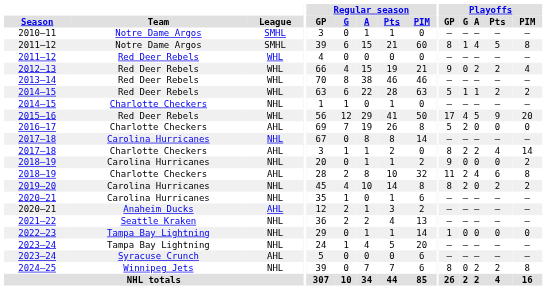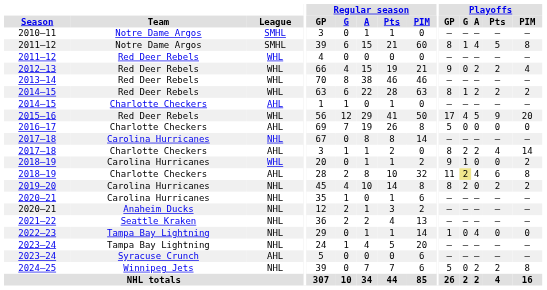 <table border="0" cellpadding="1" cellspacing="0" style="text-align:center; width:60em">
 <tr bgcolor="#e0e0e0">
 <th colspan="3" bgcolor="#ffffff"></th>
 <th rowspan="99" bgcolor="#ffffff"></th>
 <th colspan="5"><a href='#'>Regular season</a></th>
 <th rowspan="99" bgcolor="#ffffff"></th>
 <th colspan="5"><a href='#'>Playoffs</a></th>
 </tr>
 <tr bgcolor="#e0e0e0">
 <th><a href='#'>Season</a></th>
 <th>Team</th>
 <th>League</th>
 <th>GP</th>
 <th><a href='#'>G</a></th>
 <th><a href='#'>A</a></th>
 <th><a href='#'>Pts</a></th>
 <th><a href='#'>PIM</a></th>
 <th>GP</th>
 <th>G</th>
 <th>A</th>
 <th>Pts</th>
 <th>PIM</th>
 </tr>
 <tr>
 <td>2010–11</td>
 <td><a href='#'>Notre Dame Argos</a></td>
 <td><a href='#'>SMHL</a></td>
 <td>3</td>
 <td>0</td>
 <td>1</td>
 <td>1</td>
 <td>0</td>
 <td>—</td>
 <td>—</td>
 <td>—</td>
 <td>—</td>
 <td>—</td>
 </tr>
 <tr bgcolor="#f0f0f0">
 <td>2011–12</td>
 <td>Notre Dame Argos</td>
 <td>SMHL</td>
 <td>39</td>
 <td>6</td>
 <td>15</td>
 <td>21</td>
 <td>60</td>
 <td>8</td>
 <td>1</td>
 <td>4</td>
 <td>5</td>
 <td>8</td>
 </tr>
 <tr>
 <td><a href='#'>2011–12</a></td>
 <td><a href='#'>Red Deer Rebels</a></td>
 <td><a href='#'>WHL</a></td>
 <td>4</td>
 <td>0</td>
 <td>0</td>
 <td>0</td>
 <td>0</td>
 <td>—</td>
 <td>—</td>
 <td>—</td>
 <td>—</td>
 <td>—</td>
 </tr>
 <tr bgcolor="#f0f0f0">
 <td><a href='#'>2012–13</a></td>
 <td>Red Deer Rebels</td>
 <td>WHL</td>
 <td>66</td>
 <td>4</td>
 <td>15</td>
 <td>19</td>
 <td>21</td>
 <td>9</td>
 <td>0</td>
 <td>2</td>
 <td>2</td>
 <td>4</td>
 </tr>
 <tr>
 <td><a href='#'>2013–14</a></td>
 <td>Red Deer Rebels</td>
 <td>WHL</td>
 <td>70</td>
 <td>8</td>
 <td>38</td>
 <td>46</td>
 <td>46</td>
 <td>—</td>
 <td>—</td>
 <td>—</td>
 <td>—</td>
 <td>—</td>
 </tr>
 <tr bgcolor="#f0f0f0">
 <td><a href='#'>2014–15</a></td>
 <td>Red Deer Rebels</td>
 <td>WHL</td>
 <td>63</td>
 <td>6</td>
 <td>22</td>
 <td>28</td>
 <td>63</td>
-<td>5</td>
+<td>8</td>
 <td>1</td>
-<td>1</td>
+<td>2</td>
 <td>2</td>
 <td>2</td>
 </tr>
 <tr>
 <td><a href='#'>2014–15</a></td>
 <td><a href='#'>Charlotte Checkers</a></td>
-<td>NHL</td>
+<td><a href='#'>AHL</a></td>
 <td>1</td>
 <td>1</td>
 <td>0</td>
 <td>1</td>
 <td>0</td>
 <td>—</td>
 <td>—</td>
 <td>—</td>
 <td>—</td>
 <td>—</td>
 </tr>
 <tr bgcolor="#f0f0f0">
 <td><a href='#'>2015–16</a></td>
 <td>Red Deer Rebels</td>
 <td>WHL</td>
 <td>56</td>
 <td>12</td>
 <td>29</td>
 <td>41</td>
 <td>50</td>
 <td>17</td>
 <td>4</td>
 <td>5</td>
 <td>9</td>
 <td>20</td>
 </tr>
 <tr>
 <td><a href='#'>2016–17</a></td>
 <td>Charlotte Checkers</td>
 <td>AHL</td>
 <td>69</td>
 <td>7</td>
 <td>19</td>
 <td>26</td>
 <td>8</td>
 <td>5</td>
-<td>2</td>
+<td>0</td>
 <td>0</td>
 <td>0</td>
 <td>0</td>
 </tr>
 <tr bgcolor="#f0f0f0">
 <td><a href='#'>2017–18</a></td>
 <td><a href='#'>Carolina Hurricanes</a></td>
 <td><a href='#'>NHL</a></td>
 <td>67</td>
 <td>0</td>
 <td>8</td>
 <td>8</td>
 <td>14</td>
 <td>—</td>
 <td>—</td>
 <td>—</td>
 <td>—</td>
 <td>—</td>
 </tr>
 <tr>
 <td><a href='#'>2017–18</a></td>
 <td>Charlotte Checkers</td>
 <td>AHL</td>
 <td>3</td>
 <td>1</td>
 <td>1</td>
 <td>2</td>
 <td>0</td>
 <td>8</td>
 <td>2</td>
 <td>2</td>
 <td>4</td>
 <td>14</td>
 </tr>
 <tr bgcolor="#f0f0f0">
 <td><a href='#'>2018–19</a></td>
 <td>Carolina Hurricanes</td>
-<td>NHL</td>
+<td><a href='#'>WHL</a></td>
 <td>20</td>
 <td>0</td>
 <td>1</td>
 <td>1</td>
 <td>2</td>
 <td>9</td>
-<td>0</td>
+<td>1</td>
 <td>0</td>
 <td>0</td>
 <td>2</td>
 </tr>
 <tr>
 <td><a href='#'>2018–19</a></td>
 <td>Charlotte Checkers</td>
 <td>AHL</td>
 <td>28</td>
 <td>2</td>
 <td>8</td>
 <td>10</td>
 <td>32</td>
 <td>11</td>
-<td>2</td>
+<td style="background: khaki;">2</td>
 <td>4</td>
 <td>6</td>
 <td>8</td>
 </tr>
 <tr bgcolor="#f0f0f0">
 <td><a href='#'>2019–20</a></td>
 <td>Carolina Hurricanes</td>
 <td>NHL</td>
 <td>45</td>
 <td>4</td>
 <td>10</td>
 <td>14</td>
 <td>8</td>
 <td>8</td>
 <td>2</td>
 <td>0</td>
 <td>2</td>
 <td>2</td>
 </tr>
 <tr>
 <td><a href='#'>2020–21</a></td>
 <td>Carolina Hurricanes</td>
 <td>NHL</td>
 <td>35</td>
 <td>1</td>
 <td>0</td>
 <td>1</td>
 <td>6</td>
 <td>—</td>
 <td>—</td>
 <td>—</td>
 <td>—</td>
 <td>—</td>
 </tr>
 <tr bgcolor="#f0f0f0">
 <td>2020–21</td>
 <td><a href='#'>Anaheim Ducks</a></td>
-<td><a href='#'>AHL</a></td>
+<td>NHL</td>
 <td>12</td>
 <td>2</td>
 <td>1</td>
 <td>3</td>
 <td>2</td>
 <td>—</td>
 <td>—</td>
 <td>—</td>
 <td>—</td>
 <td>—</td>
 </tr>
 <tr>
 <td><a href='#'>2021–22</a></td>
 <td><a href='#'>Seattle Kraken</a></td>
 <td>NHL</td>
 <td>36</td>
 <td>2</td>
 <td>2</td>
 <td>4</td>
 <td>13</td>
 <td>—</td>
 <td>—</td>
 <td>—</td>
 <td>—</td>
 <td>—</td>
 </tr>
 <tr bgcolor="#f0f0f0">
 <td><a href='#'>2022–23</a></td>
 <td><a href='#'>Tampa Bay Lightning</a></td>
 <td>NHL</td>
 <td>29</td>
 <td>0</td>
 <td>1</td>
 <td>1</td>
 <td>14</td>
 <td>1</td>
 <td>0</td>
-<td>0</td>
+<td>4</td>
 <td>0</td>
 <td>0</td>
 </tr>
 <tr>
 <td><a href='#'>2023–24</a></td>
 <td>Tampa Bay Lightning</td>
 <td>NHL</td>
 <td>24</td>
 <td>1</td>
 <td>4</td>
 <td>5</td>
 <td>20</td>
 <td>—</td>
 <td>—</td>
 <td>—</td>
 <td>—</td>
 <td>—</td>
 </tr>
 <tr bgcolor="#f0f0f0">
 <td><a href='#'>2023–24</a></td>
 <td><a href='#'>Syracuse Crunch</a></td>
 <td>AHL</td>
 <td>5</td>
 <td>0</td>
 <td>0</td>
 <td>0</td>
 <td>6</td>
 <td>—</td>
 <td>—</td>
 <td>—</td>
 <td>—</td>
 <td>—</td>
 </tr>
 <tr>
 <td><a href='#'>2024–25</a></td>
 <td><a href='#'>Winnipeg Jets</a></td>
 <td>NHL</td>
 <td>39</td>
 <td>0</td>
 <td>7</td>
 <td>7</td>
 <td>6</td>
-<td>8</td>
+<td>5</td>
 <td>0</td>
 <td>2</td>
 <td>2</td>
 <td>8</td>
 </tr>
 <tr bgcolor="#e0e0e0">
 <th colspan="3">NHL totals</th>
 <th>307</th>
 <th>10</th>
 <th>34</th>
 <th>44</th>
 <th>85</th>
 <th>26</th>
 <th>2</th>
 <th>2</th>
 <th>4</th>
 <th>16</th>
 </tr>
 </table>
